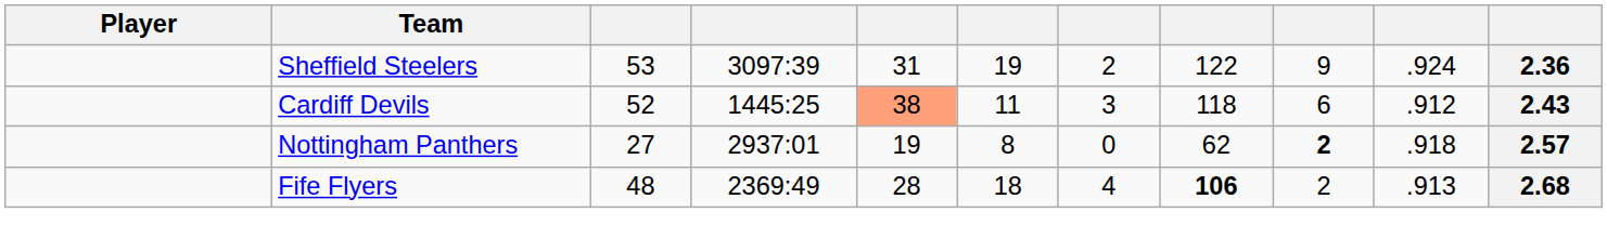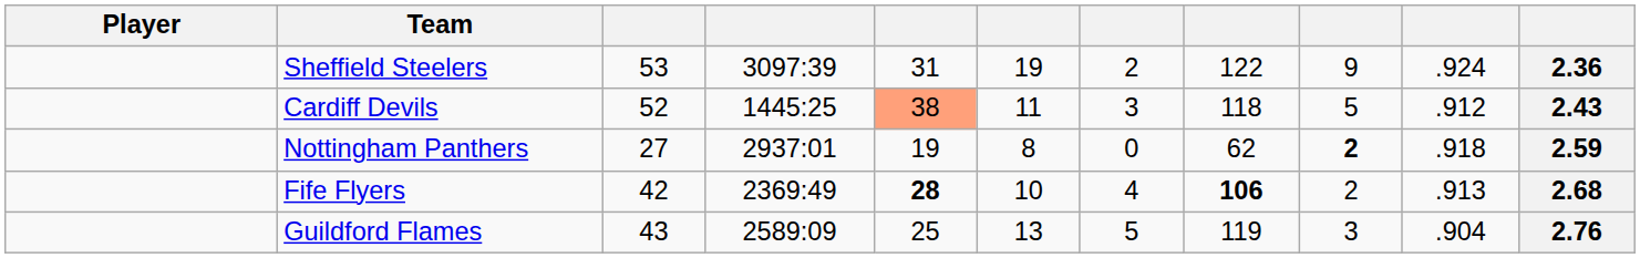 <table class="wikitable sortable" style="text-align: center">
 <tr>
 <th style="width: 10em;">Player</th>
 <th style="width: 12em;">Team</th>
 <th style="width: 3.5em;"></th>
 <th style="width: 6em;"></th>
 <th style="width: 3.5em;"></th>
 <th style="width: 3.5em;"></th>
 <th style="width: 3.5em;"></th>
 <th style="width: 4em;"></th>
 <th style="width: 3.5em;"></th>
 <th style="width: 4em;"></th>
 <th style="width: 4em;"></th>
 </tr>
 <tr>
 <td style="text-align:left;"></td>
 <td style="text-align:left;"><a href='#'>Sheffield Steelers</a></td>
 <td>53</td>
 <td>3097:39</td>
 <td>31</td>
 <td>19</td>
 <td>2</td>
 <td>122</td>
 <td>9</td>
 <td>.924</td>
 <th>2.36</th>
 </tr>
 <tr>
 <td style="text-align:left;"></td>
 <td style="text-align:left;"><a href='#'>Cardiff Devils</a></td>
 <td>52</td>
 <td>1445:25</td>
 <td style="background: lightsalmon;">38</td>
 <td>11</td>
 <td>3</td>
 <td>118</td>
-<td>6</td>
+<td>5</td>
 <td>.912</td>
 <th>2.43</th>
 </tr>
 <tr>
 <td style="text-align:left;"></td>
 <td style="text-align:left;"><a href='#'>Nottingham Panthers</a></td>
 <td>27</td>
 <td>2937:01</td>
 <td>19</td>
 <td>8</td>
 <td>0</td>
 <td>62</td>
 <td><strong>2</strong></td>
 <td>.918</td>
-<th>2.57</th>
+<th>2.59</th>
 </tr>
 <tr>
 <td style="text-align:left;"></td>
 <td style="text-align:left;"><a href='#'>Fife Flyers</a></td>
-<td>48</td>
+<td>42</td>
 <td>2369:49</td>
-<td>28</td>
-<td>18</td>
+<td><strong>28</strong></td>
+<td>10</td>
 <td>4</td>
 <td><strong>106</strong></td>
 <td>2</td>
 <td>.913</td>
 <th>2.68</th>
 </tr>
+<tr>
+<td style="text-align:left;"></td>
+<td style="text-align:left;"><a href='#'>Guildford Flames</a></td>
+<td>43</td>
+<td>2589:09</td>
+<td>25</td>
+<td>13</td>
+<td>5</td>
+<td>119</td>
+<td>3</td>
+<td>.904</td>
+<th>2.76</th>
+</tr>
 </table>
